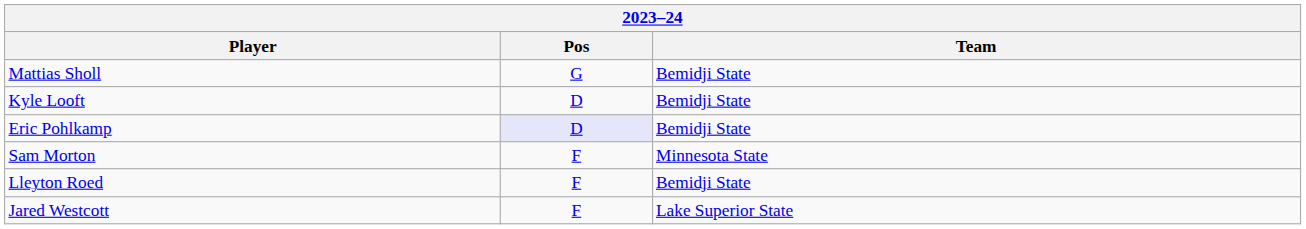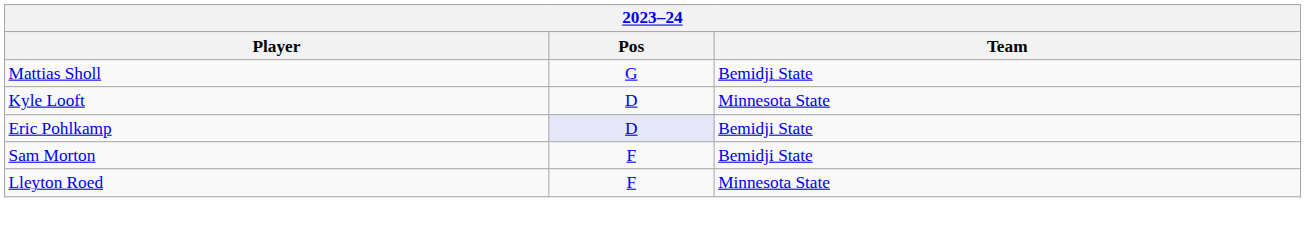 <table class="wikitable" width=95%>
 <tr>
 <th colspan=3><a href='#'>2023–24</a></th>
 </tr>
 <tr>
 <th>Player</th>
 <th>Pos</th>
 <th>Team</th>
 </tr>
 <tr>
 <td><a href='#'>Mattias Sholl</a></td>
 <td style="text-align:center;"><a href='#'>G</a></td>
 <td><a href='#'>Bemidji State</a></td>
 </tr>
 <tr>
 <td><a href='#'>Kyle Looft</a></td>
 <td style="text-align:center;"><a href='#'>D</a></td>
-<td><a href='#'>Bemidji State</a></td>
+<td><a href='#'>Minnesota State</a></td>
 </tr>
 <tr>
 <td><a href='#'>Eric Pohlkamp</a></td>
 <td style="background: lavender; text-align:center;"><a href='#'>D</a></td>
 <td><a href='#'>Bemidji State</a></td>
 </tr>
 <tr>
 <td><a href='#'>Sam Morton</a></td>
 <td style="text-align:center;"><a href='#'>F</a></td>
-<td><a href='#'>Minnesota State</a></td>
+<td><a href='#'>Bemidji State</a></td>
 </tr>
 <tr>
 <td><a href='#'>Lleyton Roed</a></td>
 <td style="text-align:center;"><a href='#'>F</a></td>
-<td><a href='#'>Bemidji State</a></td>
-</tr>
-<tr>
-<td><a href='#'>Jared Westcott</a></td>
-<td style="text-align:center;"><a href='#'>F</a></td>
-<td><a href='#'>Lake Superior State</a></td>
+<td><a href='#'>Minnesota State</a></td>
 </tr>
 </table>
